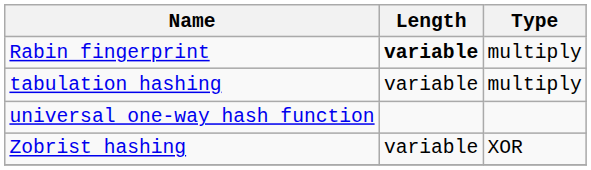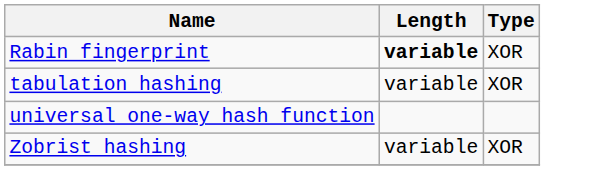 <table class="wikitable sortable mw-collapsible">
 <tr>
 <th>Name</th>
 <th>Length</th>
 <th>Type</th>
 </tr>
 <tr>
 <td><a href='#'>Rabin fingerprint</a></td>
 <td><strong>variable</strong></td>
-<td>multiply</td>
+<td>XOR</td>
 </tr>
 <tr>
 <td><a href='#'>tabulation hashing</a></td>
 <td>variable</td>
-<td>multiply</td>
+<td>XOR</td>
 </tr>
 <tr>
 <td><a href='#'>universal one-way hash function</a></td>
 <td></td>
 <td></td>
 </tr>
 <tr>
 <td><a href='#'>Zobrist hashing</a></td>
 <td>variable</td>
 <td>XOR</td>
 </tr>
 <tr>
 </tr>
 </table>
